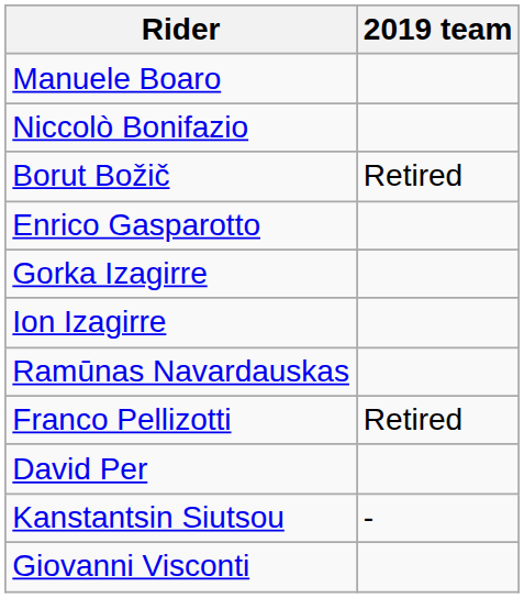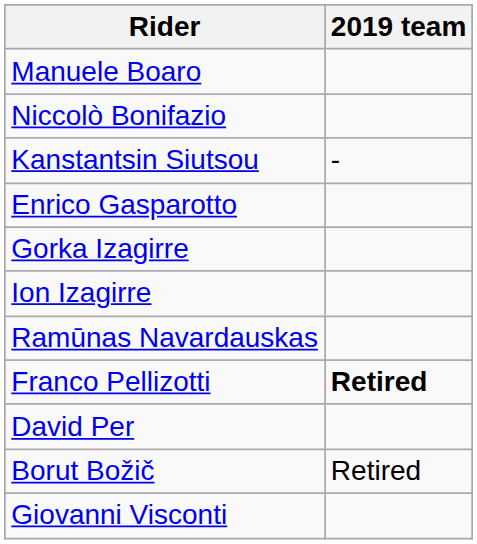 <table class="wikitable">
 <tr>
 <th>Rider</th>
 <th>2019 team</th>
 </tr>
 <tr>
 <td><a href='#'>Manuele Boaro</a></td>
 <td></td>
 </tr>
 <tr>
 <td><a href='#'>Niccolò Bonifazio</a></td>
 <td></td>
 </tr>
 <tr>
-<td><a href='#'>Borut Božič</a></td>
-<td>Retired</td>
+<td><a href='#'>Kanstantsin Siutsou</a></td>
+<td>-</td>
 </tr>
 <tr>
 <td><a href='#'>Enrico Gasparotto</a></td>
 <td></td>
 </tr>
 <tr>
 <td><a href='#'>Gorka Izagirre</a></td>
 <td></td>
 </tr>
 <tr>
 <td><a href='#'>Ion Izagirre</a></td>
 <td></td>
 </tr>
 <tr>
 <td><a href='#'>Ramūnas Navardauskas</a></td>
 <td></td>
 </tr>
 <tr>
 <td><a href='#'>Franco Pellizotti</a></td>
-<td>Retired</td>
+<td><strong>Retired</strong></td>
 </tr>
 <tr>
 <td><a href='#'>David Per</a></td>
 <td></td>
 </tr>
 <tr>
-<td><a href='#'>Kanstantsin Siutsou</a></td>
-<td>-</td>
+<td><a href='#'>Borut Božič</a></td>
+<td>Retired</td>
 </tr>
 <tr>
 <td><a href='#'>Giovanni Visconti</a></td>
 <td></td>
 </tr>
 </table>
